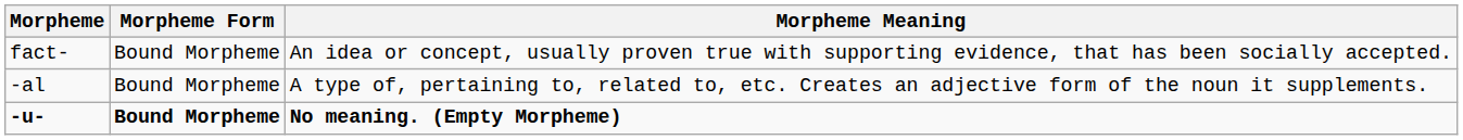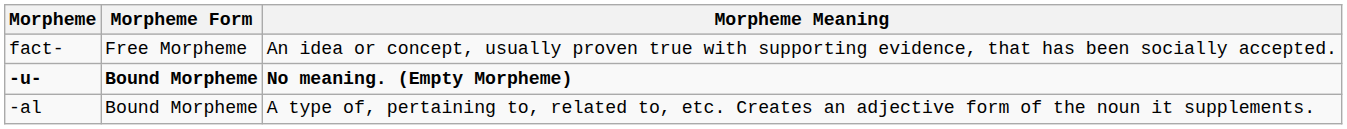 <table class="wikitable">
 <tr>
 <th>Morpheme</th>
 <th>Morpheme Form</th>
 <th>Morpheme Meaning</th>
 </tr>
 <tr>
 <td>fact-</td>
-<td>Bound Morpheme</td>
+<td>Free Morpheme</td>
 <td>An idea or concept, usually proven true with supporting evidence, that has been socially accepted.</td>
+</tr>
+<tr>
+<td><strong>-u-</strong></td>
+<td><strong>Bound Morpheme</strong></td>
+<td><strong>No meaning.   (Empty Morpheme)</strong></td>
 </tr>
 <tr>
 <td>-al</td>
 <td>Bound Morpheme</td>
 <td>A type of, pertaining to, related to, etc. Creates an adjective form of the noun it supplements.</td>
 </tr>
-<tr>
-<td><strong>-u-</strong></td>
-<td><strong>Bound Morpheme</strong></td>
-<td><strong>No meaning.   (Empty Morpheme)</strong></td>
-</tr>
 </table>
